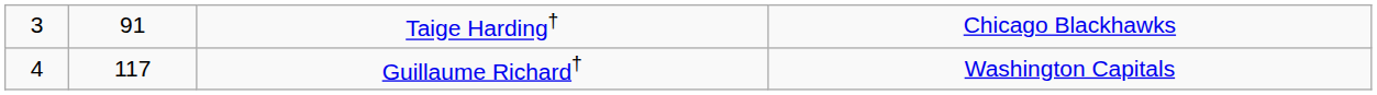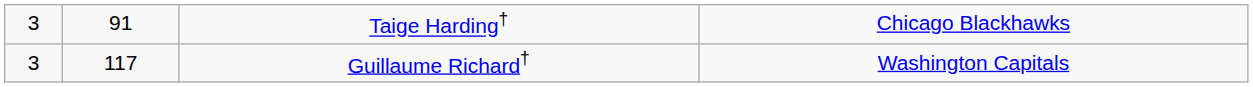 <table class="wikitable" width="60%">
 <tr align="center" bgcolor="">
 <td>3</td>
 <td>91</td>
 <td><a href='#'>Taige Harding</a><sup>†</sup></td>
 <td><a href='#'>Chicago Blackhawks</a></td>
 </tr>
 <tr align="center" bgcolor="">
-<td>4</td>
+<td>3</td>
 <td>117</td>
 <td><a href='#'>Guillaume Richard</a><sup>†</sup></td>
 <td><a href='#'>Washington Capitals</a></td>
 </tr>
 </table>
